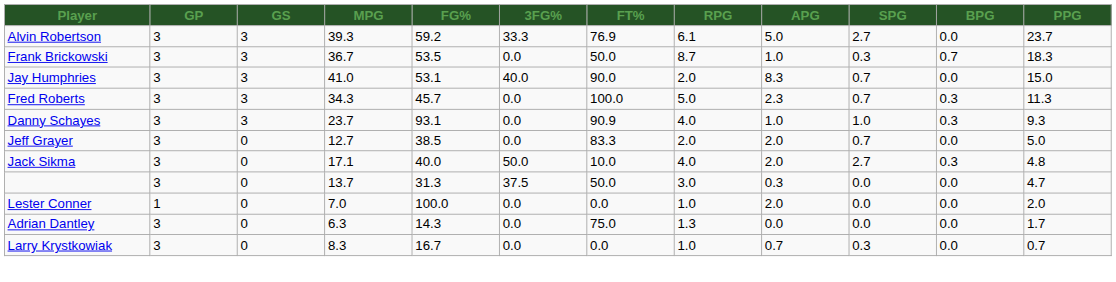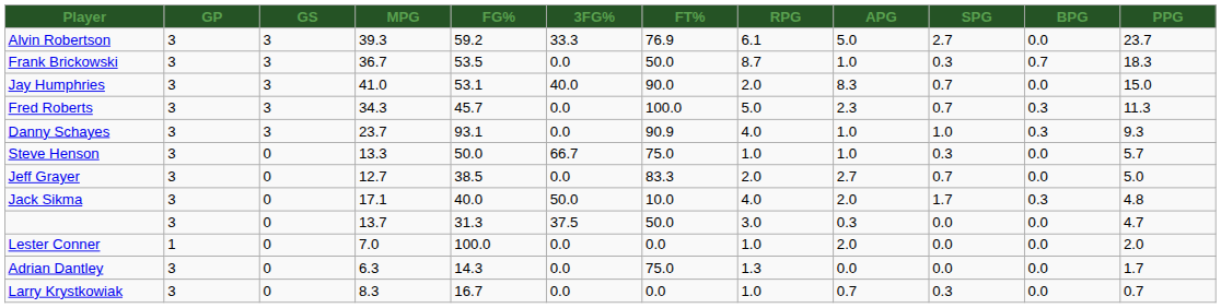 <table class="wikitable sortable" style="font-size: 90%">
 <tr>
 <th style="background:#255325; color:#59A04F" width="10%">Player</th>
 <th style="background:#255325; color:#59A04F" width="6%">GP</th>
 <th style="background:#255325; color:#59A04F" width="6%">GS</th>
 <th style="background:#255325; color:#59A04F" width="6%">MPG</th>
 <th style="background:#255325; color:#59A04F" width="6%">FG%</th>
 <th style="background:#255325; color:#59A04F" width="6%">3FG%</th>
 <th style="background:#255325; color:#59A04F" width="6%">FT%</th>
 <th style="background:#255325; color:#59A04F" width="6%">RPG</th>
 <th style="background:#255325; color:#59A04F" width="6%">APG</th>
 <th style="background:#255325; color:#59A04F" width="6%">SPG</th>
 <th style="background:#255325; color:#59A04F" width="6%">BPG</th>
 <th style="background:#255325; color:#59A04F" width="6%">PPG</th>
 </tr>
 <tr>
 <td><a href='#'>Alvin Robertson</a></td>
 <td>3</td>
 <td>3</td>
 <td>39.3</td>
 <td>59.2</td>
 <td>33.3</td>
 <td>76.9</td>
 <td>6.1</td>
 <td>5.0</td>
 <td>2.7</td>
 <td>0.0</td>
 <td>23.7</td>
 </tr>
 <tr>
 <td><a href='#'>Frank Brickowski</a></td>
 <td>3</td>
 <td>3</td>
 <td>36.7</td>
 <td>53.5</td>
 <td>0.0</td>
 <td>50.0</td>
 <td>8.7</td>
 <td>1.0</td>
 <td>0.3</td>
 <td>0.7</td>
 <td>18.3</td>
 </tr>
 <tr>
 <td><a href='#'>Jay Humphries</a></td>
 <td>3</td>
 <td>3</td>
 <td>41.0</td>
 <td>53.1</td>
 <td>40.0</td>
 <td>90.0</td>
 <td>2.0</td>
 <td>8.3</td>
 <td>0.7</td>
 <td>0.0</td>
 <td>15.0</td>
 </tr>
 <tr>
 <td><a href='#'>Fred Roberts</a></td>
 <td>3</td>
 <td>3</td>
 <td>34.3</td>
 <td>45.7</td>
 <td>0.0</td>
 <td>100.0</td>
 <td>5.0</td>
 <td>2.3</td>
 <td>0.7</td>
 <td>0.3</td>
 <td>11.3</td>
 </tr>
 <tr>
 <td><a href='#'>Danny Schayes</a></td>
 <td>3</td>
 <td>3</td>
 <td>23.7</td>
 <td>93.1</td>
 <td>0.0</td>
 <td>90.9</td>
 <td>4.0</td>
 <td>1.0</td>
 <td>1.0</td>
 <td>0.3</td>
 <td>9.3</td>
 </tr>
 <tr>
+<td><a href='#'>Steve Henson</a></td>
+<td>3</td>
+<td>0</td>
+<td>13.3</td>
+<td>50.0</td>
+<td>66.7</td>
+<td>75.0</td>
+<td>1.0</td>
+<td>1.0</td>
+<td>0.3</td>
+<td>0.0</td>
+<td>5.7</td>
+</tr>
+<tr>
 <td><a href='#'>Jeff Grayer</a></td>
 <td>3</td>
 <td>0</td>
 <td>12.7</td>
 <td>38.5</td>
 <td>0.0</td>
 <td>83.3</td>
 <td>2.0</td>
-<td>2.0</td>
+<td>2.7</td>
 <td>0.7</td>
 <td>0.0</td>
 <td>5.0</td>
 </tr>
 <tr>
 <td><a href='#'>Jack Sikma</a></td>
 <td>3</td>
 <td>0</td>
 <td>17.1</td>
 <td>40.0</td>
 <td>50.0</td>
 <td>10.0</td>
 <td>4.0</td>
 <td>2.0</td>
-<td>2.7</td>
+<td>1.7</td>
 <td>0.3</td>
 <td>4.8</td>
 </tr>
 <tr>
 <td></td>
 <td>3</td>
 <td>0</td>
 <td>13.7</td>
 <td>31.3</td>
 <td>37.5</td>
 <td>50.0</td>
 <td>3.0</td>
 <td>0.3</td>
 <td>0.0</td>
 <td>0.0</td>
 <td>4.7</td>
 </tr>
 <tr>
 <td><a href='#'>Lester Conner</a></td>
 <td>1</td>
 <td>0</td>
 <td>7.0</td>
 <td>100.0</td>
 <td>0.0</td>
 <td>0.0</td>
 <td>1.0</td>
 <td>2.0</td>
 <td>0.0</td>
 <td>0.0</td>
 <td>2.0</td>
 </tr>
 <tr>
 <td><a href='#'>Adrian Dantley</a></td>
 <td>3</td>
 <td>0</td>
 <td>6.3</td>
 <td>14.3</td>
 <td>0.0</td>
 <td>75.0</td>
 <td>1.3</td>
 <td>0.0</td>
 <td>0.0</td>
 <td>0.0</td>
 <td>1.7</td>
 </tr>
 <tr>
 <td><a href='#'>Larry Krystkowiak</a></td>
 <td>3</td>
 <td>0</td>
 <td>8.3</td>
 <td>16.7</td>
 <td>0.0</td>
 <td>0.0</td>
 <td>1.0</td>
 <td>0.7</td>
 <td>0.3</td>
 <td>0.0</td>
 <td>0.7</td>
 </tr>
 </table>
